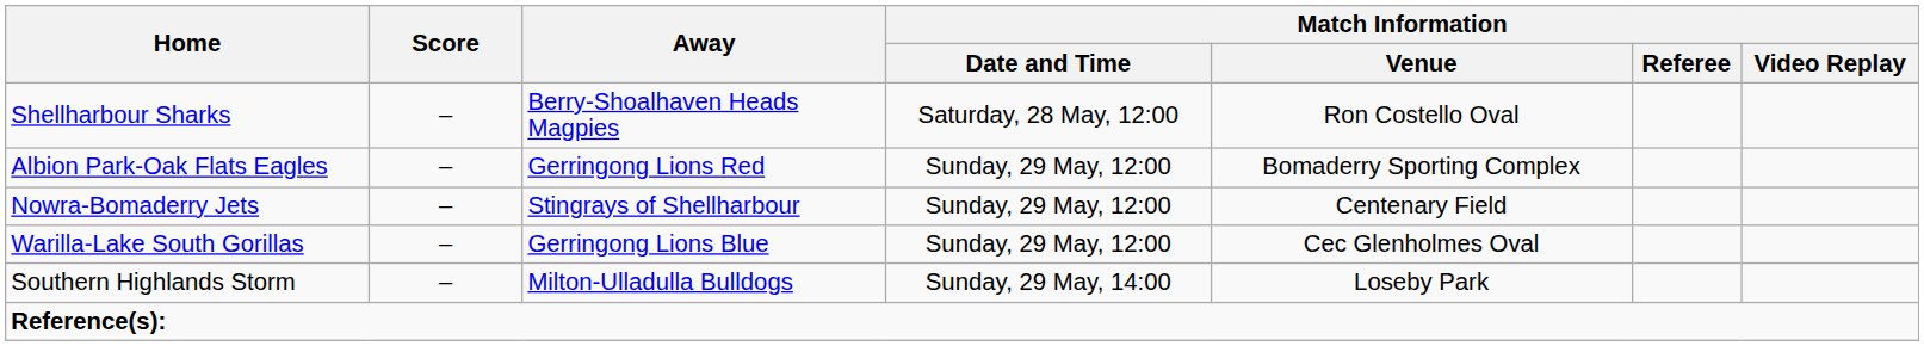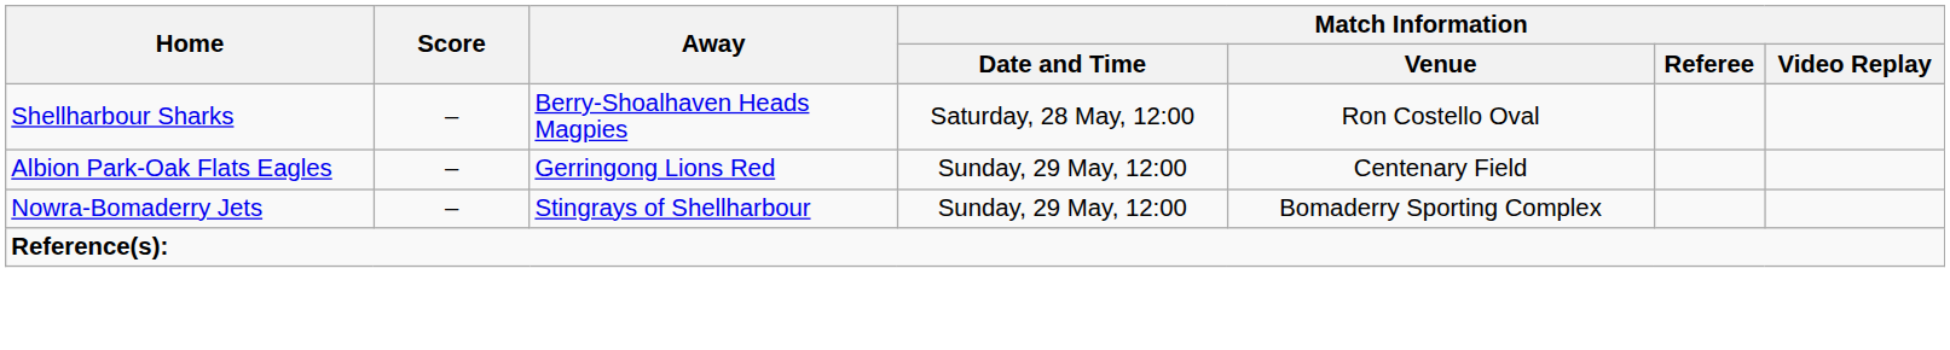 <table class="wikitable" width="100% text-align:center;">
 <tr>
 <th rowspan="2" width="19%">Home</th>
 <th rowspan="2" width="8%">Score</th>
 <th rowspan="2" width="19%">Away</th>
 <th colspan="4">Match Information</th>
 </tr>
 <tr bgcolor="#CCCCCC">
 <th width="17%">Date and Time</th>
 <th width="22%">Venue</th>
 <th>Referee</th>
 <th>Video Replay</th>
 </tr>
 <tr>
 <td> <a href='#'>Shellharbour Sharks</a></td>
 <td style="text-align:center;">–</td>
 <td> <a href='#'>Berry-Shoalhaven Heads Magpies</a></td>
 <td style="text-align:center;">Saturday, 28 May, 12:00</td>
 <td style="text-align:center;">Ron Costello Oval</td>
 <td style="text-align:center;"></td>
 <td style="text-align:center;"></td>
 </tr>
 <tr>
 <td> <a href='#'>Albion Park-Oak Flats Eagles</a></td>
 <td style="text-align:center;">–</td>
 <td> <a href='#'>Gerringong Lions Red</a></td>
 <td style="text-align:center;">Sunday, 29 May, 12:00</td>
-<td style="text-align:center;">Bomaderry Sporting Complex</td>
+<td style="text-align:center;">Centenary Field</td>
 <td style="text-align:center;"></td>
 <td style="text-align:center;"></td>
 </tr>
 <tr>
 <td> <a href='#'>Nowra-Bomaderry Jets</a></td>
 <td style="text-align:center;">–</td>
 <td> <a href='#'>Stingrays of Shellharbour</a></td>
 <td style="text-align:center;">Sunday, 29 May, 12:00</td>
-<td style="text-align:center;">Centenary Field</td>
-<td style="text-align:center;"></td>
-<td style="text-align:center;"></td>
-</tr>
-<tr>
-<td> <a href='#'>Warilla-Lake South Gorillas</a></td>
-<td style="text-align:center;">–</td>
-<td> <a href='#'>Gerringong Lions Blue</a></td>
-<td style="text-align:center;">Sunday, 29 May, 12:00</td>
-<td style="text-align:center;">Cec Glenholmes Oval</td>
-<td style="text-align:center;"></td>
-<td style="text-align:center;"></td>
-</tr>
-<tr>
-<td> Southern Highlands Storm</td>
-<td style="text-align:center;">–</td>
-<td> <a href='#'>Milton-Ulladulla Bulldogs</a></td>
-<td style="text-align:center;">Sunday, 29 May, 14:00</td>
-<td style="text-align:center;">Loseby Park</td>
+<td style="text-align:center;">Bomaderry Sporting Complex</td>
 <td style="text-align:center;"></td>
 <td style="text-align:center;"></td>
 </tr>
 <tr>
 <td colspan="7"><strong>Reference(s):</strong></td>
 </tr>
 </table>
